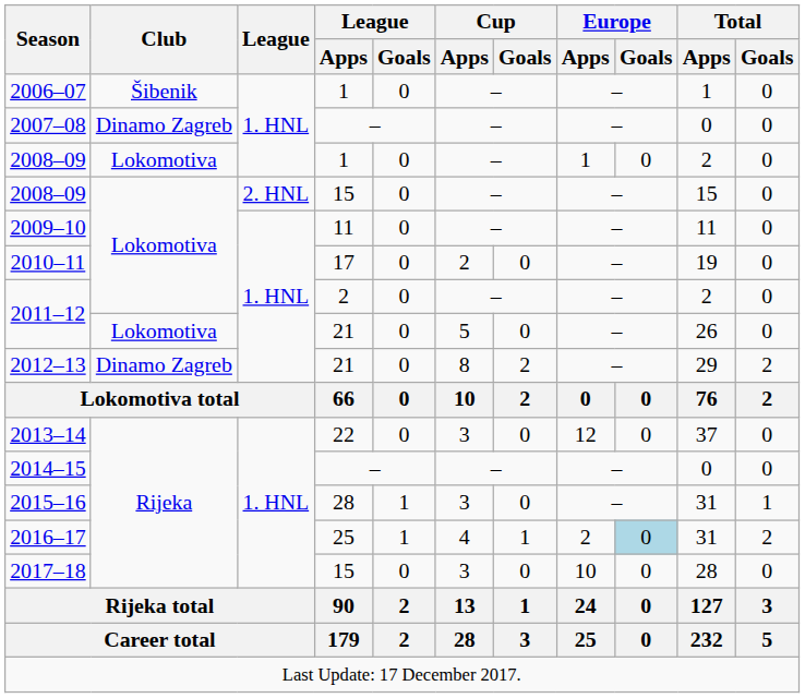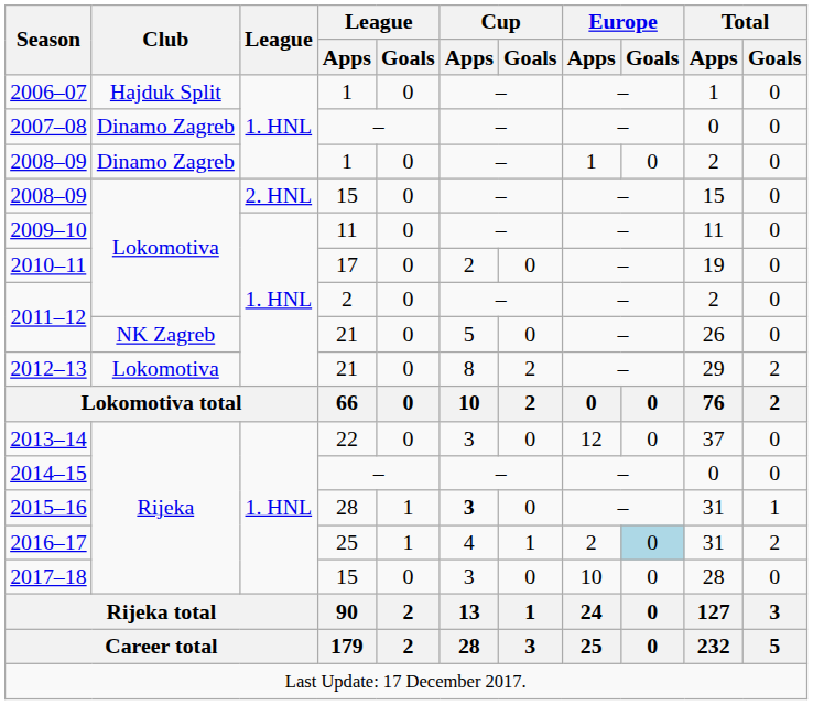 <table class="wikitable" style="font-size:100%; text-align: center">
 <tr>
 <th rowspan="2">Season</th>
 <th rowspan="2">Club</th>
 <th rowspan="2">League</th>
 <th colspan="2">League</th>
 <th colspan="2">Cup</th>
 <th colspan="2"><a href='#'>Europe</a></th>
 <th colspan="2">Total</th>
 </tr>
 <tr>
 <th>Apps</th>
 <th>Goals</th>
 <th>Apps</th>
 <th>Goals</th>
 <th>Apps</th>
 <th>Goals</th>
 <th>Apps</th>
 <th>Goals</th>
 </tr>
 <tr>
 <td><a href='#'>2006–07</a></td>
-<td valign="center"><a href='#'>Šibenik</a></td>
+<td valign="center"><a href='#'>Hajduk Split</a></td>
 <td rowspan="3" valign="center"><a href='#'>1. HNL</a></td>
 <td>1</td>
 <td>0</td>
 <td colspan="2">–</td>
 <td colspan="2">–</td>
 <td>1</td>
 <td>0</td>
 </tr>
 <tr>
 <td><a href='#'>2007–08</a></td>
 <td valign="center"><a href='#'>Dinamo Zagreb</a></td>
 <td colspan="2">–</td>
 <td colspan="2">–</td>
 <td colspan="2">–</td>
 <td>0</td>
 <td>0</td>
 </tr>
 <tr>
 <td><a href='#'>2008–09</a></td>
-<td valign="center"><a href='#'>Lokomotiva</a></td>
+<td valign="center"><a href='#'>Dinamo Zagreb</a></td>
 <td>1</td>
 <td>0</td>
 <td colspan="2">–</td>
 <td>1</td>
 <td>0</td>
 <td>2</td>
 <td>0</td>
 </tr>
 <tr>
 <td><a href='#'>2008–09</a></td>
 <td rowspan="4" valign="center"><a href='#'>Lokomotiva</a></td>
 <td valign="center"><a href='#'>2. HNL</a></td>
 <td>15</td>
 <td>0</td>
 <td colspan="2">–</td>
 <td colspan="2">–</td>
 <td>15</td>
 <td>0</td>
 </tr>
 <tr>
 <td><a href='#'>2009–10</a></td>
 <td rowspan="5" valign="center"><a href='#'>1. HNL</a></td>
 <td>11</td>
 <td>0</td>
 <td colspan="2">–</td>
 <td colspan="2">–</td>
 <td>11</td>
 <td>0</td>
 </tr>
 <tr>
 <td><a href='#'>2010–11</a></td>
 <td>17</td>
 <td>0</td>
 <td>2</td>
 <td>0</td>
 <td colspan="2">–</td>
 <td>19</td>
 <td>0</td>
 </tr>
 <tr>
 <td rowspan="2"><a href='#'>2011–12</a></td>
 <td>2</td>
 <td>0</td>
 <td colspan="2">–</td>
 <td colspan="2">–</td>
 <td>2</td>
 <td>0</td>
 </tr>
 <tr>
-<td valign="center"><a href='#'>Lokomotiva</a></td>
+<td valign="center"><a href='#'>NK Zagreb</a></td>
 <td>21</td>
 <td>0</td>
 <td>5</td>
 <td>0</td>
 <td colspan="2">–</td>
 <td>26</td>
 <td>0</td>
 </tr>
 <tr>
 <td><a href='#'>2012–13</a></td>
-<td valign="center"><a href='#'>Dinamo Zagreb</a></td>
+<td valign="center"><a href='#'>Lokomotiva</a></td>
 <td>21</td>
 <td>0</td>
 <td>8</td>
 <td>2</td>
 <td colspan="2">–</td>
 <td>29</td>
 <td>2</td>
 </tr>
 <tr>
 <th colspan=3>Lokomotiva total</th>
 <th>66</th>
 <th>0</th>
 <th>10</th>
 <th>2</th>
 <th>0</th>
 <th>0</th>
 <th>76</th>
 <th>2</th>
 </tr>
 <tr>
 <td><a href='#'>2013–14</a></td>
 <td rowspan="5" valign="center"><a href='#'>Rijeka</a></td>
 <td rowspan="5" valign="center"><a href='#'>1. HNL</a></td>
 <td>22</td>
 <td>0</td>
 <td>3</td>
 <td>0</td>
 <td>12</td>
 <td>0</td>
 <td>37</td>
 <td>0</td>
 </tr>
 <tr>
 <td><a href='#'>2014–15</a></td>
 <td colspan="2">–</td>
 <td colspan="2">–</td>
 <td colspan="2">–</td>
 <td>0</td>
 <td>0</td>
 </tr>
 <tr>
 <td><a href='#'>2015–16</a></td>
 <td>28</td>
 <td>1</td>
-<td>3</td>
+<td><strong>3</strong></td>
 <td>0</td>
 <td colspan="2">–</td>
 <td>31</td>
 <td>1</td>
 </tr>
 <tr>
 <td><a href='#'>2016–17</a></td>
 <td>25</td>
 <td>1</td>
 <td>4</td>
 <td>1</td>
 <td>2</td>
 <td style="background: lightblue;">0</td>
 <td>31</td>
 <td>2</td>
 </tr>
 <tr>
 <td><a href='#'>2017–18</a></td>
 <td>15</td>
 <td>0</td>
 <td>3</td>
 <td>0</td>
 <td>10</td>
 <td>0</td>
 <td>28</td>
 <td>0</td>
 </tr>
 <tr>
 <th colspan=3>Rijeka total</th>
 <th>90</th>
 <th>2</th>
 <th>13</th>
 <th>1</th>
 <th>24</th>
 <th>0</th>
 <th>127</th>
 <th>3</th>
 </tr>
 <tr>
 <th colspan=3>Career total</th>
 <th>179</th>
 <th>2</th>
 <th>28</th>
 <th>3</th>
 <th>25</th>
 <th>0</th>
 <th>232</th>
 <th>5</th>
 </tr>
 <tr>
 <td colspan="11"><small>Last Update: 17 December 2017.</small></td>
 </tr>
 </table>
